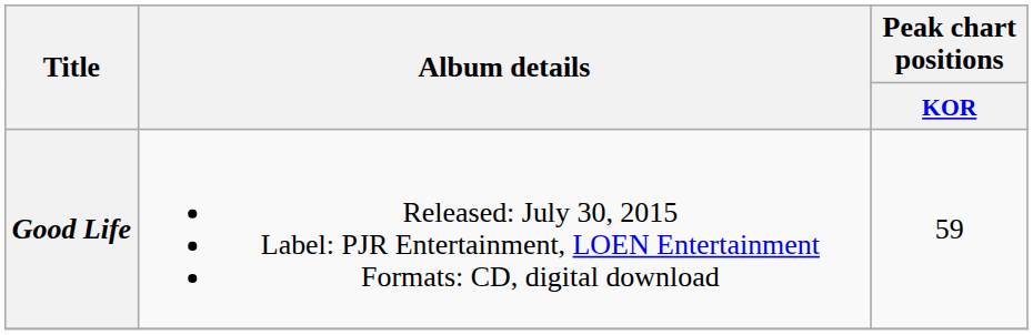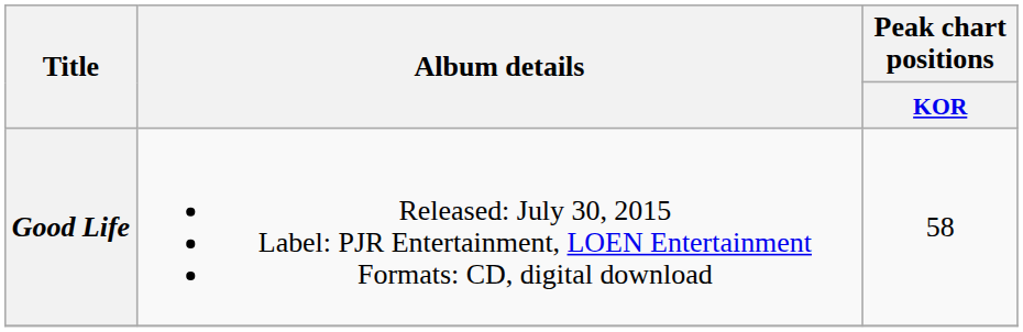 <table class="wikitable plainrowheaders" style="text-align:center;">
 <tr>
 <th scope="col" rowspan="2">Title</th>
 <th scope="col" rowspan="2" style="width:25em;">Album details</th>
 <th scope="col" colspan="1" style="width:5em;">Peak chart positions</th>
 </tr>
 <tr>
 <th><small><a href='#'>KOR</a></small><br></th>
 </tr>
 <tr>
 <th scope="row"><em>Good Life</em></th>
 <td><br><ul><li>Released: July 30, 2015</li><li>Label: PJR Entertainment, <a href='#'>LOEN Entertainment</a></li><li>Formats: CD, digital download</li></ul></td>
-<td>59</td>
+<td>58</td>
 </tr>
 <tr>
 </tr>
 </table>
